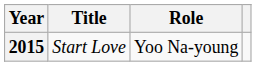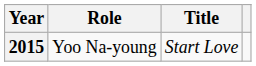 <table class="wikitable plainrowheaders">
 <tr>
 <th scope="col">Year</th>
+<th scope="col">Role</th>
 <th scope="col">Title</th>
-<th scope="col">Role</th>
 <th scope="col"></th>
 </tr>
 <tr>
 <th scope="row">2015</th>
+<td>Yoo Na-young</td>
 <td><em>Start Love</em></td>
-<td>Yoo Na-young</td>
 <td style="text-align:center"></td>
 </tr>
 </table>
